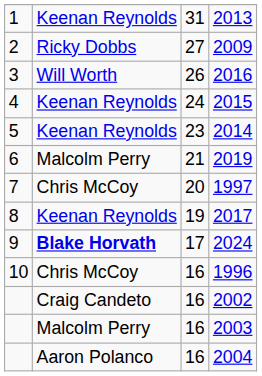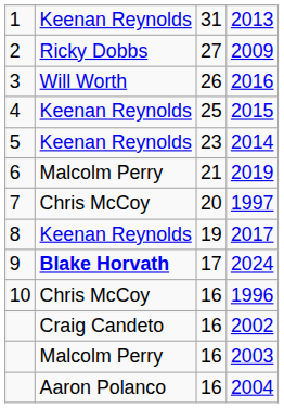 <table class="wikitable">
 <tr>
 </tr>
 <tr>
 <td>1</td>
 <td><a href='#'>Keenan Reynolds</a></td>
 <td>31</td>
 <td><a href='#'>2013</a></td>
 </tr>
 <tr>
 <td>2</td>
 <td><a href='#'>Ricky Dobbs</a></td>
 <td>27</td>
 <td><a href='#'>2009</a></td>
 </tr>
 <tr>
 <td>3</td>
 <td><a href='#'>Will Worth</a></td>
 <td>26</td>
 <td><a href='#'>2016</a></td>
 </tr>
 <tr>
 <td>4</td>
 <td><a href='#'>Keenan Reynolds</a></td>
-<td>24</td>
+<td>25</td>
 <td><a href='#'>2015</a></td>
 </tr>
 <tr>
 <td>5</td>
 <td><a href='#'>Keenan Reynolds</a></td>
 <td>23</td>
 <td><a href='#'>2014</a></td>
 </tr>
 <tr>
 <td>6</td>
 <td>Malcolm Perry</td>
 <td>21</td>
 <td><a href='#'>2019</a></td>
 </tr>
 <tr>
 <td>7</td>
 <td>Chris McCoy</td>
 <td>20</td>
 <td><a href='#'>1997</a></td>
 </tr>
 <tr>
 <td>8</td>
 <td><a href='#'>Keenan Reynolds</a></td>
 <td>19</td>
 <td><a href='#'>2017</a></td>
 </tr>
 <tr>
 <td>9</td>
 <td><strong><a href='#'>Blake Horvath</a></strong></td>
 <td>17</td>
 <td><a href='#'>2024</a></td>
 </tr>
 <tr>
 <td>10</td>
 <td>Chris McCoy</td>
 <td>16</td>
 <td><a href='#'>1996</a></td>
 </tr>
 <tr>
 <td></td>
 <td>Craig Candeto</td>
 <td>16</td>
 <td><a href='#'>2002</a></td>
 </tr>
 <tr>
 <td></td>
 <td>Malcolm Perry</td>
 <td>16</td>
 <td><a href='#'>2003</a></td>
 </tr>
 <tr>
 <td></td>
 <td>Aaron Polanco</td>
 <td>16</td>
 <td><a href='#'>2004</a></td>
 </tr>
 </table>
